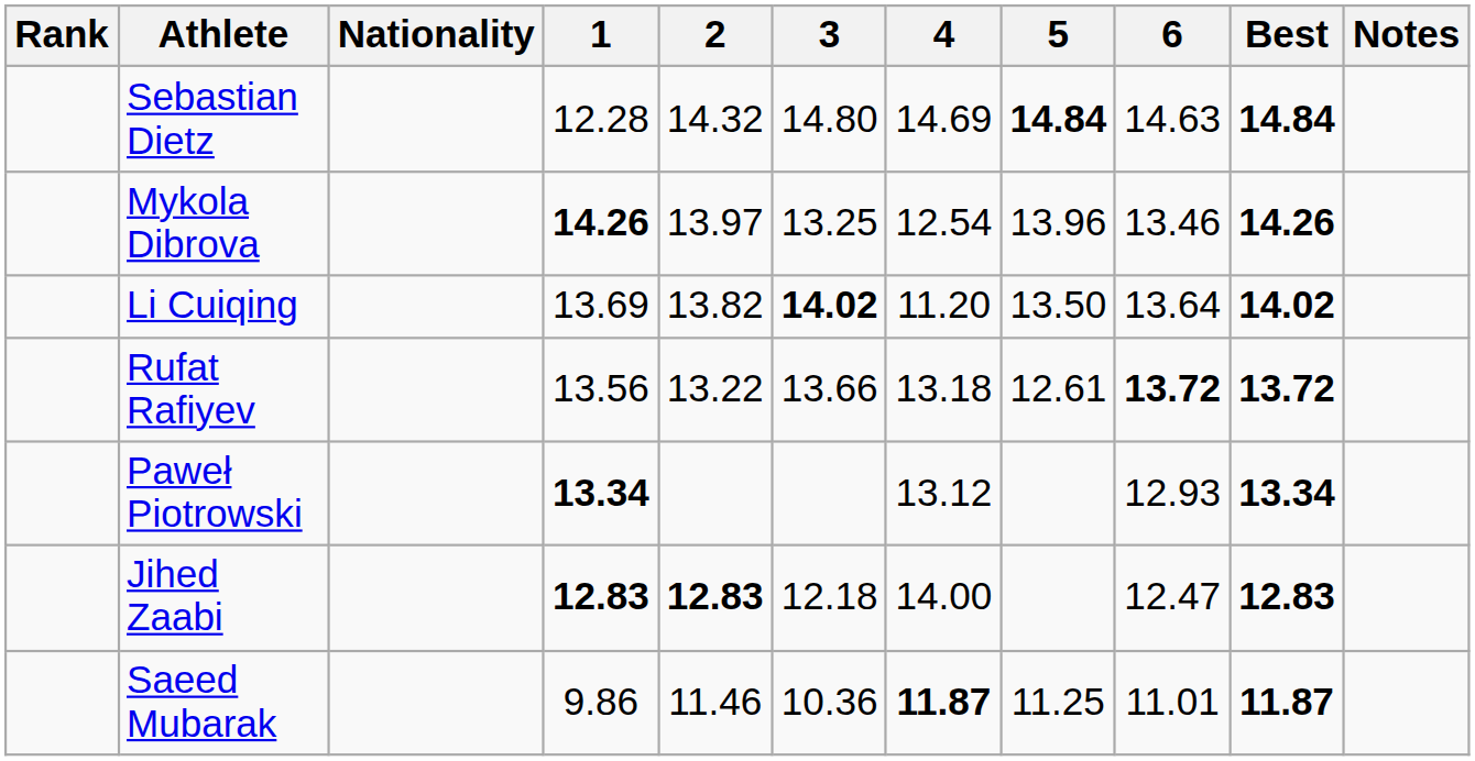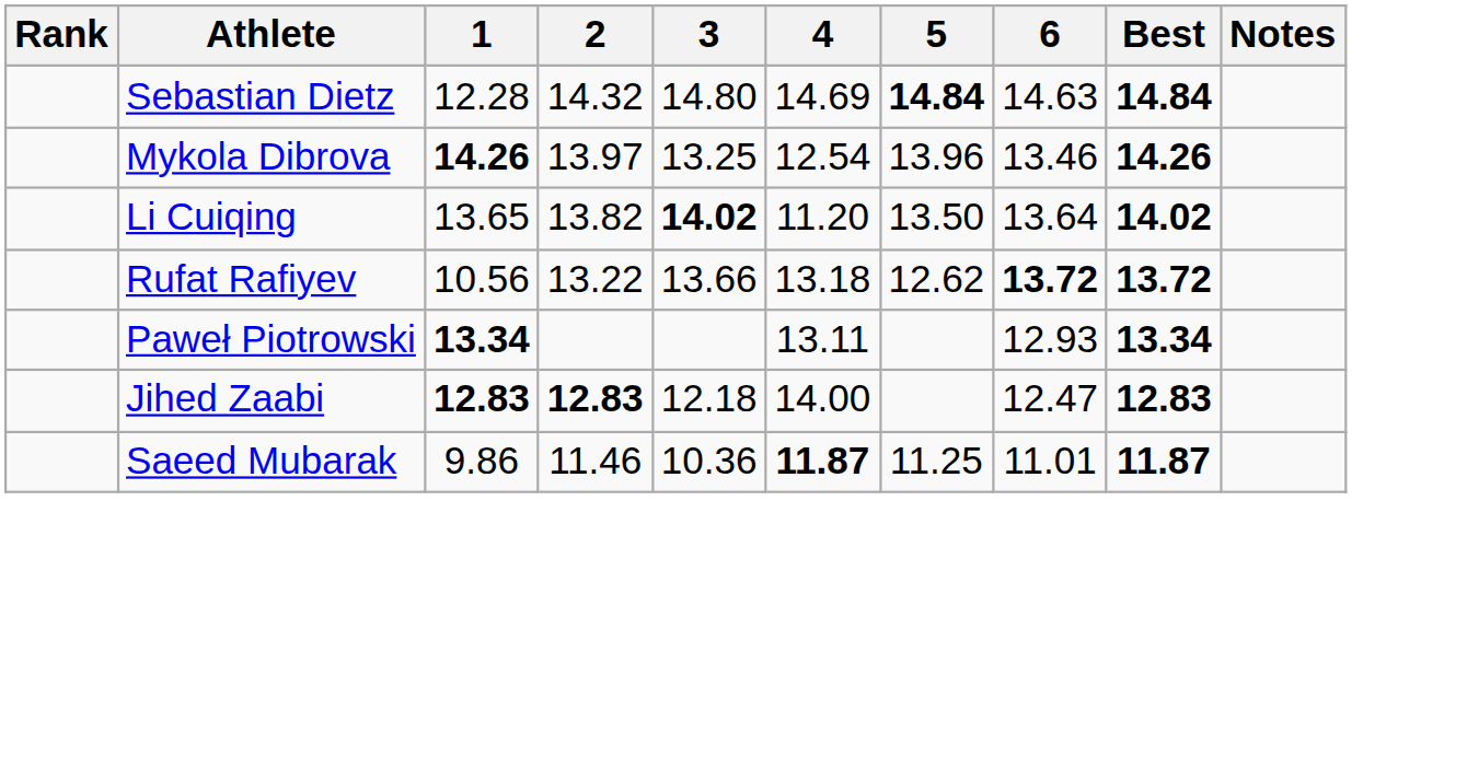 <table class="wikitable sortable" style="text-align:center">
 <tr>
 <th>Rank</th>
 <th>Athlete</th>
-<th>Nationality</th>
 <th width="25">1</th>
 <th width="25">2</th>
 <th width="25">3</th>
 <th width="25">4</th>
 <th width="25">5</th>
 <th width="25">6</th>
 <th>Best</th>
 <th>Notes</th>
 </tr>
 <tr>
 <td></td>
 <td align=left><a href='#'>Sebastian Dietz</a></td>
-<td align=left></td>
 <td>12.28</td>
 <td>14.32</td>
 <td>14.80</td>
 <td>14.69</td>
 <td><strong>14.84</strong></td>
 <td>14.63</td>
 <td><strong>14.84</strong></td>
 <td></td>
 </tr>
 <tr>
 <td></td>
 <td align=left><a href='#'>Mykola Dibrova</a></td>
-<td align=left></td>
 <td><strong>14.26</strong></td>
 <td>13.97</td>
 <td>13.25</td>
 <td>12.54</td>
 <td>13.96</td>
 <td>13.46</td>
 <td><strong>14.26</strong></td>
 <td></td>
 </tr>
 <tr>
 <td></td>
 <td align=left><a href='#'>Li Cuiqing</a></td>
-<td align=left></td>
-<td>13.69</td>
+<td>13.65</td>
 <td>13.82</td>
 <td><strong>14.02</strong></td>
 <td>11.20</td>
 <td>13.50</td>
 <td>13.64</td>
 <td><strong>14.02</strong></td>
 <td></td>
 </tr>
 <tr>
 <td></td>
 <td align=left><a href='#'>Rufat Rafiyev</a></td>
-<td align=left></td>
-<td>13.56</td>
+<td>10.56</td>
 <td>13.22</td>
 <td>13.66</td>
 <td>13.18</td>
-<td>12.61</td>
+<td>12.62</td>
 <td><strong>13.72</strong></td>
 <td><strong>13.72</strong></td>
 <td></td>
 </tr>
 <tr>
 <td></td>
 <td align=left><a href='#'>Paweł Piotrowski</a></td>
-<td align=left></td>
 <td><strong>13.34</strong></td>
 <td></td>
 <td></td>
-<td>13.12</td>
+<td>13.11</td>
 <td></td>
 <td>12.93</td>
 <td><strong>13.34</strong></td>
 <td></td>
 </tr>
 <tr>
 <td></td>
 <td align=left><a href='#'>Jihed Zaabi</a></td>
-<td align=left></td>
 <td><strong>12.83</strong></td>
 <td><strong>12.83</strong></td>
 <td>12.18</td>
 <td>14.00</td>
 <td></td>
 <td>12.47</td>
 <td><strong>12.83</strong></td>
 <td></td>
 </tr>
 <tr>
 <td></td>
 <td align=left><a href='#'>Saeed Mubarak</a></td>
-<td align=left></td>
 <td>9.86</td>
 <td>11.46</td>
 <td>10.36</td>
 <td><strong>11.87</strong></td>
 <td>11.25</td>
 <td>11.01</td>
 <td><strong>11.87</strong></td>
 <td></td>
 </tr>
 </table>
